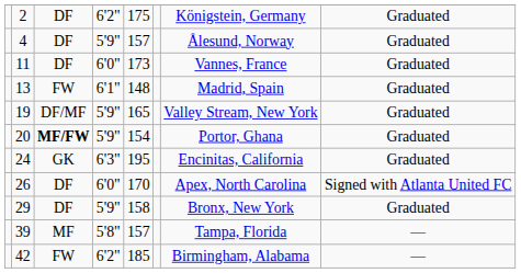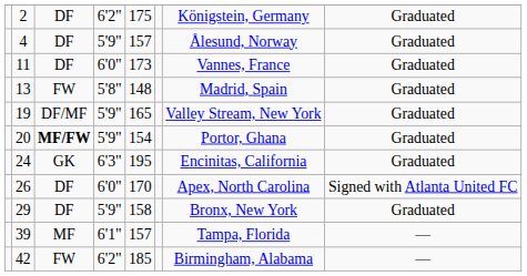 <table class="wikitable sortable" border="1" style="text-align:center;">
 <tr align=center>
 </tr>
 <tr>
 <td></td>
 <td>2</td>
 <td>DF</td>
 <td>6'2"</td>
 <td>175</td>
 <td></td>
 <td><a href='#'>Königstein, Germany</a></td>
 <td>Graduated</td>
 </tr>
 <tr>
 <td></td>
 <td>4</td>
 <td>DF</td>
 <td>5'9"</td>
 <td>157</td>
 <td></td>
 <td><a href='#'>Ålesund, Norway</a></td>
 <td>Graduated</td>
 </tr>
 <tr>
 <td></td>
 <td>11</td>
 <td>DF</td>
 <td>6'0"</td>
 <td>173</td>
 <td></td>
 <td><a href='#'>Vannes, France</a></td>
 <td>Graduated</td>
 </tr>
 <tr>
 <td></td>
 <td>13</td>
 <td>FW</td>
-<td>6'1"</td>
+<td>5'8"</td>
 <td>148</td>
 <td></td>
 <td><a href='#'>Madrid, Spain</a></td>
 <td>Graduated</td>
 </tr>
 <tr>
 <td></td>
 <td>19</td>
 <td>DF/MF</td>
 <td>5'9"</td>
 <td>165</td>
 <td></td>
 <td><a href='#'>Valley Stream, New York</a></td>
 <td>Graduated</td>
 </tr>
 <tr>
 <td></td>
 <td>20</td>
 <td><strong>MF/FW</strong></td>
 <td>5'9"</td>
 <td>154</td>
 <td></td>
 <td><a href='#'>Portor, Ghana</a></td>
 <td>Graduated</td>
 </tr>
 <tr>
 <td></td>
 <td>24</td>
 <td>GK</td>
 <td>6'3"</td>
 <td>195</td>
 <td></td>
 <td><a href='#'>Encinitas, California</a></td>
 <td>Graduated</td>
 </tr>
 <tr>
 <td></td>
 <td>26</td>
 <td>DF</td>
 <td>6'0"</td>
 <td>170</td>
 <td></td>
 <td><a href='#'>Apex, North Carolina</a></td>
 <td>Signed with <a href='#'>Atlanta United FC</a></td>
 </tr>
 <tr>
 <td></td>
 <td>29</td>
 <td>DF</td>
 <td>5'9"</td>
 <td>158</td>
 <td></td>
 <td><a href='#'>Bronx, New York</a></td>
 <td>Graduated</td>
 </tr>
 <tr>
 <td></td>
 <td>39</td>
 <td>MF</td>
-<td>5'8"</td>
+<td>6'1"</td>
 <td>157</td>
 <td></td>
 <td><a href='#'>Tampa, Florida</a></td>
 <td>—</td>
 </tr>
 <tr>
 <td></td>
 <td>42</td>
 <td>FW</td>
 <td>6'2"</td>
 <td>185</td>
 <td></td>
 <td><a href='#'>Birmingham, Alabama</a></td>
 <td>—</td>
 </tr>
 </table>
